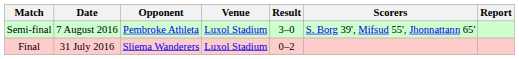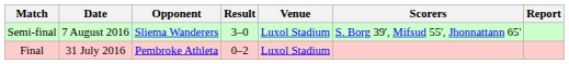 <table class="wikitable" style="font-size:100%; text-align:center">
 <tr>
 <th>Match</th>
 <th>Date</th>
 <th>Opponent</th>
+<th>Result</th>
 <th>Venue</th>
-<th>Result</th>
 <th>Scorers</th>
 <th>Report</th>
 </tr>
 <tr style="background: #CCFFCC;">
 <td>Semi-final</td>
 <td>7 August 2016</td>
-<td><a href='#'>Pembroke Athleta</a></td>
+<td><a href='#'>Sliema Wanderers</a></td>
+<td>3–0</td>
 <td><a href='#'>Luxol Stadium</a></td>
-<td>3–0</td>
 <td><a href='#'>S. Borg</a> 39', <a href='#'>Mifsud</a> 55', <a href='#'>Jhonnattann</a> 65'</td>
 <td></td>
 </tr>
 <tr style="background: #FFCCCC;">
 <td>Final</td>
 <td>31 July 2016</td>
-<td><a href='#'>Sliema Wanderers</a></td>
+<td><a href='#'>Pembroke Athleta</a></td>
+<td>0–2</td>
 <td><a href='#'>Luxol Stadium</a></td>
-<td>0–2</td>
 <td></td>
 <td></td>
 </tr>
 </table>
